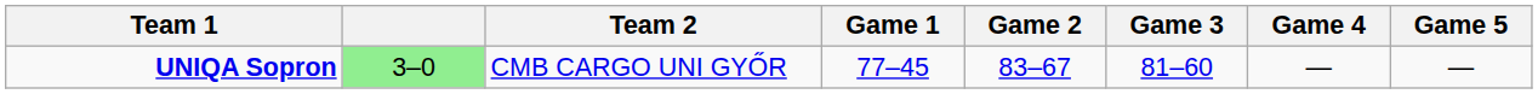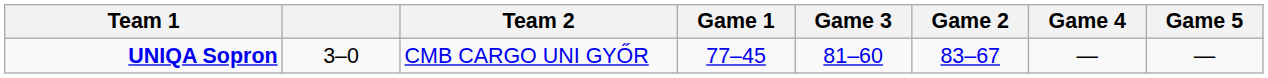 <table class=wikitable style="text-align:center">
 <tr>
 <th width=200>Team 1</th>
 <th width=80></th>
 <th width=200>Team 2</th>
 <th width=80>Game 1</th>
+<th width=80>Game 3</th>
 <th width=80>Game 2</th>
-<th width=80>Game 3</th>
 <th width=80>Game 4</th>
 <th width=80>Game 5</th>
 </tr>
 <tr>
 <td align=right><strong><a href='#'>UNIQA Sopron</a></strong></td>
-<td style="background: lightgreen;">3–0</td>
+<td>3–0</td>
 <td align=left><a href='#'>CMB CARGO UNI GYŐR</a></td>
 <td><a href='#'>77–45</a></td>
+<td><a href='#'>81–60</a></td>
 <td><a href='#'>83–67</a></td>
-<td><a href='#'>81–60</a></td>
 <td>—</td>
 <td>—</td>
 </tr>
 </table>
